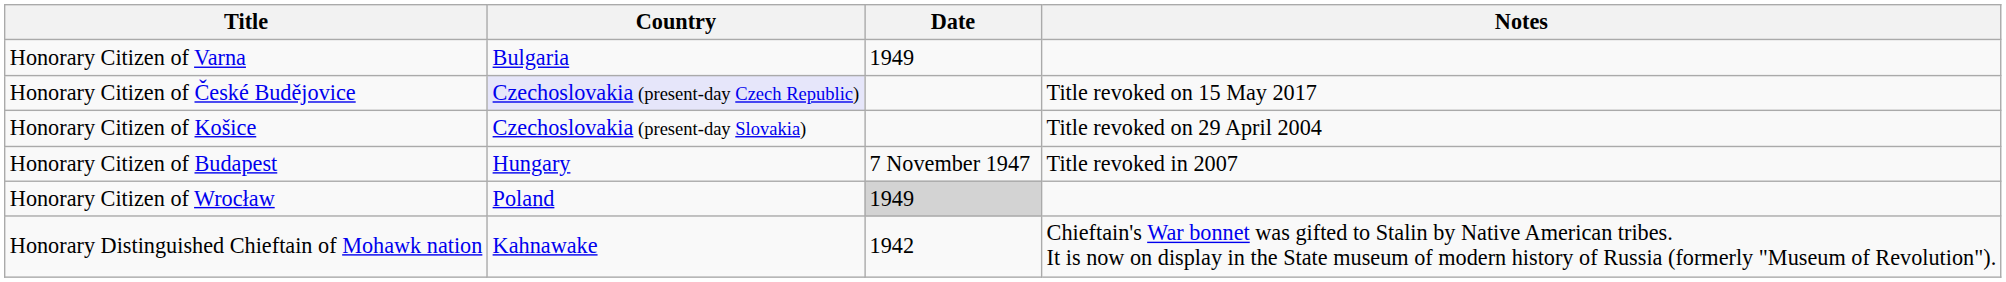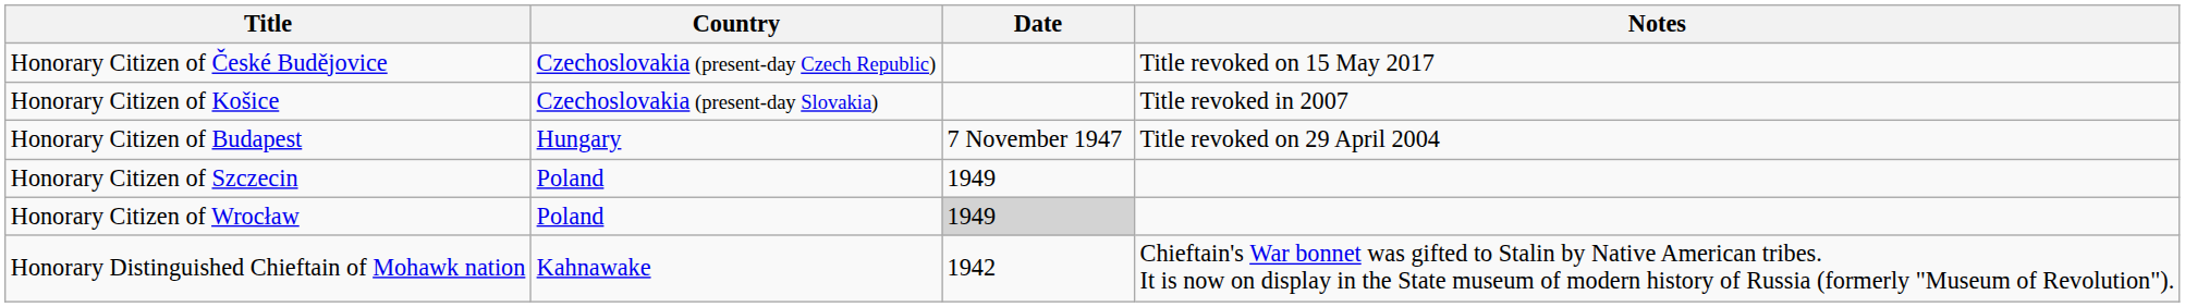 <table class="wikitable">
 <tr>
 <th>Title</th>
 <th>Country</th>
 <th width=120>Date</th>
 <th>Notes</th>
 </tr>
 <tr>
-<td>Honorary Citizen of <a href='#'>Varna</a></td>
-<td><a href='#'>Bulgaria</a></td>
-<td>1949</td>
-<td></td>
-</tr>
-<tr>
 <td>Honorary Citizen of <a href='#'>České Budějovice</a></td>
-<td style="background: lavender;"><a href='#'>Czechoslovakia</a><small> (present-day <a href='#'>Czech Republic</a>)</small></td>
+<td><a href='#'>Czechoslovakia</a><small> (present-day <a href='#'>Czech Republic</a>)</small></td>
 <td></td>
 <td>Title revoked on 15 May 2017</td>
 </tr>
 <tr>
 <td>Honorary Citizen of <a href='#'>Košice</a></td>
 <td><a href='#'>Czechoslovakia</a><small> (present-day <a href='#'>Slovakia</a>)</small></td>
 <td></td>
-<td>Title revoked on 29 April 2004</td>
+<td>Title revoked in 2007</td>
 </tr>
 <tr>
 <td>Honorary Citizen of <a href='#'>Budapest</a></td>
 <td><a href='#'>Hungary</a></td>
 <td>7 November 1947</td>
-<td>Title revoked in 2007</td>
+<td>Title revoked on 29 April 2004</td>
+</tr>
+<tr>
+<td>Honorary Citizen of <a href='#'>Szczecin</a></td>
+<td><a href='#'>Poland</a></td>
+<td>1949</td>
+<td></td>
 </tr>
 <tr>
 <td>Honorary Citizen of <a href='#'>Wrocław</a></td>
 <td><a href='#'>Poland</a></td>
 <td style="background: lightgrey;">1949</td>
 <td></td>
 </tr>
 <tr>
 <td>Honorary Distinguished Chieftain of <a href='#'>Mohawk nation</a></td>
 <td><a href='#'>Kahnawake</a></td>
 <td>1942</td>
 <td>Chieftain's <a href='#'>War bonnet</a> was gifted to Stalin by Native American tribes.<br>It is now on display in the State museum of modern history of Russia (formerly "Museum of Revolution").</td>
 </tr>
 </table>
